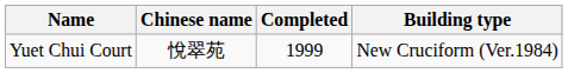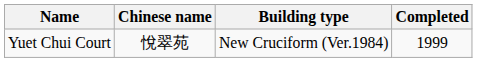 <table class="wikitable" style="text-align: center">
 <tr>
 <th>Name</th>
 <th>Chinese name</th>
+<th>Building type</th>
 <th>Completed</th>
-<th>Building type</th>
 </tr>
 <tr>
 <td>Yuet Chui Court</td>
 <td>悅翠苑</td>
+<td>New Cruciform (Ver.1984)</td>
 <td>1999</td>
-<td>New Cruciform (Ver.1984)</td>
 </tr>
 </table>
